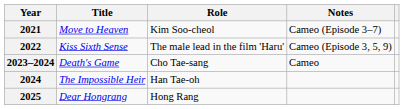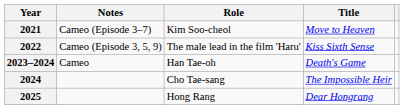 <table class="wikitable plainrowheaders sortable">
 <tr>
 <th scope="col">Year</th>
+<th scope="col">Notes</th>
+<th scope="col">Role</th>
 <th scope="col">Title</th>
-<th scope="col">Role</th>
-<th scope="col">Notes</th>
 <th scope="col" class="unsortable"></th>
 </tr>
 <tr>
 <th scope="row">2021</th>
+<td>Cameo (Episode 3–7)</td>
+<td>Kim Soo-cheol</td>
 <td><em><a href='#'>Move to Heaven</a></em></td>
-<td>Kim Soo-cheol</td>
-<td>Cameo (Episode 3–7)</td>
 <td style="text-align:center"></td>
 </tr>
 <tr>
 <th scope="row">2022</th>
+<td>Cameo (Episode 3, 5, 9)</td>
+<td>The male lead in the film 'Haru'</td>
 <td><em><a href='#'>Kiss Sixth Sense</a></em></td>
-<td>The male lead in the film 'Haru'</td>
-<td>Cameo (Episode 3, 5, 9)</td>
 <td style="text-align:center"></td>
 </tr>
 <tr>
 <th scope="row">2023–2024</th>
+<td>Cameo</td>
+<td>Han Tae-oh</td>
 <td><em><a href='#'>Death's Game</a></em></td>
-<td>Cho Tae-sang</td>
-<td>Cameo</td>
 <td style="text-align:center"></td>
 </tr>
 <tr>
 <th scope="row">2024</th>
+<td></td>
+<td>Cho Tae-sang</td>
 <td><em><a href='#'>The Impossible Heir</a></em></td>
-<td>Han Tae-oh</td>
-<td></td>
 <td style="text-align:center"></td>
 </tr>
 <tr>
 <th scope="row">2025</th>
+<td></td>
+<td>Hong Rang</td>
 <td><em><a href='#'>Dear Hongrang</a></em></td>
-<td>Hong Rang</td>
-<td></td>
 <td style="text-align:center"></td>
 </tr>
 </table>
